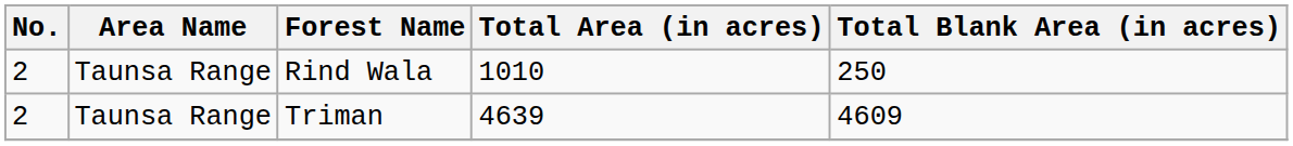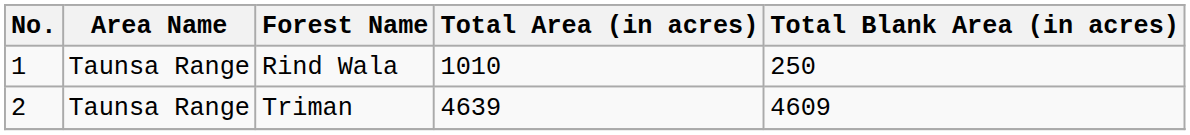 <table class="wikitable">
 <tr>
 <th>No.</th>
 <th>Area Name</th>
 <th>Forest Name</th>
 <th>Total Area (in acres)</th>
 <th>Total Blank Area (in acres)</th>
 </tr>
 <tr>
-<td>2</td>
+<td>1</td>
 <td>Taunsa Range</td>
 <td>Rind Wala</td>
 <td>1010</td>
 <td>250</td>
 </tr>
 <tr>
 <td>2</td>
 <td>Taunsa Range</td>
 <td>Triman</td>
 <td>4639</td>
 <td>4609</td>
 </tr>
 <tr>
 </tr>
 </table>
